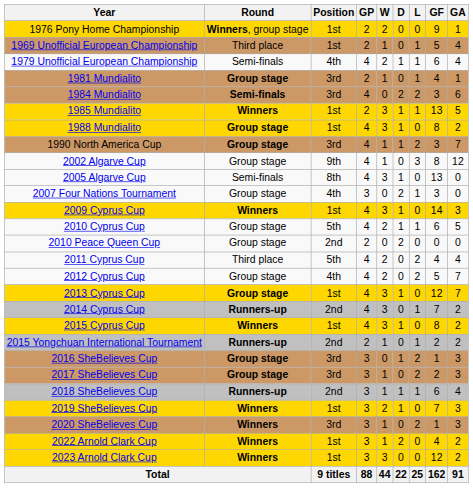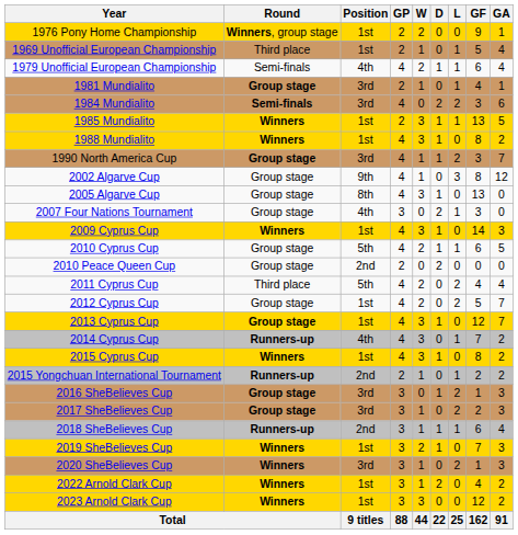 <table class="wikitable mw-collapsible mw-collapsed" style="text-align:center">
 <tr>
 <th>Year</th>
 <th>Round</th>
 <th>Position</th>
 <th>GP</th>
 <th>W</th>
 <th>D</th>
 <th>L</th>
 <th>GF</th>
 <th>GA</th>
 </tr>
 <tr bgcolor="gold">
 <td> 1976 Pony Home Championship</td>
 <td><strong>Winners</strong>, group stage</td>
 <td>1st</td>
 <td>2</td>
 <td>2</td>
 <td>0</td>
 <td>0</td>
 <td>9</td>
 <td>1</td>
 </tr>
 <tr bgcolor="#cc9966">
 <td> <a href='#'>1969 Unofficial European Championship</a></td>
 <td>Third place</td>
 <td>1st</td>
 <td>2</td>
 <td>1</td>
 <td>0</td>
 <td>1</td>
 <td>5</td>
 <td>4</td>
 </tr>
 <tr>
 <td> <a href='#'>1979 Unofficial European Championship</a></td>
 <td>Semi-finals</td>
 <td>4th</td>
 <td>4</td>
 <td>2</td>
 <td>1</td>
 <td>1</td>
 <td>6</td>
 <td>4</td>
 </tr>
 <tr bgcolor="#cc9966">
 <td> <a href='#'>1981 Mundialito</a></td>
 <td><strong>Group stage</strong></td>
 <td>3rd</td>
 <td>2</td>
 <td>1</td>
 <td>0</td>
 <td>1</td>
 <td>4</td>
 <td>1</td>
 </tr>
 <tr bgcolor="#cc9966">
 <td> <a href='#'>1984 Mundialito</a></td>
 <td><strong>Semi-finals</strong></td>
 <td>3rd</td>
 <td>4</td>
 <td>0</td>
 <td>2</td>
 <td>2</td>
 <td>3</td>
 <td>6</td>
 </tr>
 <tr bgcolor=gold>
 <td> <a href='#'>1985 Mundialito</a></td>
 <td><strong>Winners</strong></td>
 <td>1st</td>
 <td>2</td>
 <td>3</td>
 <td>1</td>
 <td>1</td>
 <td>13</td>
 <td>5</td>
 </tr>
 <tr bgcolor=gold>
 <td> <a href='#'>1988 Mundialito</a></td>
-<td><strong>Group stage</strong></td>
+<td><strong>Winners</strong></td>
 <td>1st</td>
 <td>4</td>
 <td>3</td>
 <td>1</td>
 <td>0</td>
 <td>8</td>
 <td>2</td>
 </tr>
 <tr bgcolor="#cc9966">
 <td> 1990 North America Cup</td>
 <td><strong>Group stage</strong></td>
 <td>3rd</td>
 <td>4</td>
 <td>1</td>
 <td>1</td>
 <td>2</td>
 <td>3</td>
 <td>7</td>
 </tr>
 <tr>
 <td> <a href='#'>2002 Algarve Cup</a></td>
 <td>Group stage</td>
 <td>9th</td>
 <td>4</td>
 <td>1</td>
 <td>0</td>
 <td>3</td>
 <td>8</td>
 <td>12</td>
 </tr>
 <tr>
 <td> <a href='#'>2005 Algarve Cup</a></td>
-<td>Semi-finals</td>
+<td>Group stage</td>
 <td>8th</td>
 <td>4</td>
 <td>3</td>
 <td>1</td>
 <td>0</td>
 <td>13</td>
 <td>0</td>
 </tr>
 <tr>
 <td> <a href='#'>2007 Four Nations Tournament</a></td>
 <td>Group stage</td>
 <td>4th</td>
 <td>3</td>
 <td>0</td>
 <td>2</td>
 <td>1</td>
 <td>3</td>
 <td>0</td>
 </tr>
 <tr bgcolor="gold">
 <td> <a href='#'>2009 Cyprus Cup</a></td>
 <td><strong>Winners</strong></td>
 <td>1st</td>
 <td>4</td>
 <td>3</td>
 <td>1</td>
 <td>0</td>
 <td>14</td>
 <td>3</td>
 </tr>
 <tr>
 <td> <a href='#'>2010 Cyprus Cup</a></td>
 <td>Group stage</td>
 <td>5th</td>
 <td>4</td>
 <td>2</td>
 <td>1</td>
 <td>1</td>
 <td>6</td>
 <td>5</td>
 </tr>
 <tr>
 <td> <a href='#'>2010 Peace Queen Cup</a></td>
 <td>Group stage</td>
 <td>2nd</td>
 <td>2</td>
 <td>0</td>
 <td>2</td>
 <td>0</td>
 <td>0</td>
 <td>0</td>
 </tr>
 <tr>
 <td> <a href='#'>2011 Cyprus Cup</a></td>
 <td>Third place</td>
 <td>5th</td>
 <td>4</td>
 <td>2</td>
 <td>0</td>
 <td>2</td>
 <td>4</td>
 <td>4</td>
 </tr>
 <tr>
 <td> <a href='#'>2012 Cyprus Cup</a></td>
 <td>Group stage</td>
-<td>4th</td>
+<td>1st</td>
 <td>4</td>
 <td>2</td>
 <td>0</td>
 <td>2</td>
 <td>5</td>
 <td>7</td>
 </tr>
 <tr bgcolor="gold">
 <td> <a href='#'>2013 Cyprus Cup</a></td>
 <td><strong>Group stage</strong></td>
 <td>1st</td>
 <td>4</td>
 <td>3</td>
 <td>1</td>
 <td>0</td>
 <td>12</td>
 <td>7</td>
 </tr>
 <tr bgcolor="silver">
 <td> <a href='#'>2014 Cyprus Cup</a></td>
 <td><strong>Runners-up</strong></td>
-<td>2nd</td>
+<td>4th</td>
 <td>4</td>
 <td>3</td>
 <td>0</td>
 <td>1</td>
 <td>7</td>
 <td>2</td>
 </tr>
 <tr bgcolor="gold">
 <td> <a href='#'>2015 Cyprus Cup</a></td>
 <td><strong>Winners</strong></td>
 <td>1st</td>
 <td>4</td>
 <td>3</td>
 <td>1</td>
 <td>0</td>
 <td>8</td>
 <td>2</td>
 </tr>
 <tr bgcolor="silver">
 <td> <a href='#'>2015 Yongchuan International Tournament</a></td>
 <td><strong>Runners-up</strong></td>
 <td>2nd</td>
 <td>2</td>
 <td>1</td>
 <td>0</td>
 <td>1</td>
 <td>2</td>
 <td>2</td>
 </tr>
 <tr bgcolor="#cc9966">
 <td> <a href='#'>2016 SheBelieves Cup</a></td>
 <td><strong>Group stage</strong></td>
 <td>3rd</td>
 <td>3</td>
 <td>0</td>
 <td>1</td>
 <td>2</td>
 <td>1</td>
 <td>3</td>
 </tr>
 <tr bgcolor="#cc9966">
 <td> <a href='#'>2017 SheBelieves Cup</a></td>
 <td><strong>Group stage</strong></td>
 <td>3rd</td>
 <td>3</td>
 <td>1</td>
 <td>0</td>
 <td>2</td>
 <td>2</td>
 <td>3</td>
 </tr>
 <tr bgcolor="silver">
 <td> <a href='#'>2018 SheBelieves Cup</a></td>
 <td><strong>Runners-up</strong></td>
 <td>2nd</td>
 <td>3</td>
 <td>1</td>
 <td>1</td>
 <td>1</td>
 <td>6</td>
 <td>4</td>
 </tr>
 <tr bgcolor="gold">
 <td> <a href='#'>2019 SheBelieves Cup</a></td>
 <td><strong>Winners</strong></td>
 <td>1st</td>
 <td>3</td>
 <td>2</td>
 <td>1</td>
 <td>0</td>
 <td>7</td>
 <td>3</td>
 </tr>
 <tr bgcolor="#cc9966">
 <td> <a href='#'>2020 SheBelieves Cup</a></td>
 <td><strong>Winners</strong></td>
 <td>3rd</td>
 <td>3</td>
 <td>1</td>
 <td>0</td>
 <td>2</td>
 <td>1</td>
 <td>3</td>
 </tr>
 <tr bgcolor=gold>
 <td> <a href='#'>2022 Arnold Clark Cup</a></td>
 <td><strong>Winners</strong></td>
 <td>1st</td>
 <td>3</td>
 <td>1</td>
 <td>2</td>
 <td>0</td>
 <td>4</td>
 <td>2</td>
 </tr>
 <tr bgcolor=gold>
 <td> <a href='#'>2023 Arnold Clark Cup</a></td>
 <td><strong>Winners</strong></td>
 <td>1st</td>
 <td>3</td>
 <td>3</td>
 <td>0</td>
 <td>0</td>
 <td>12</td>
 <td>2</td>
 </tr>
 <tr>
 <th colspan="2">Total</th>
 <th>9 titles</th>
 <th>88</th>
 <th>44</th>
 <th>22</th>
 <th>25</th>
 <th>162</th>
 <th>91</th>
 </tr>
 </table>
